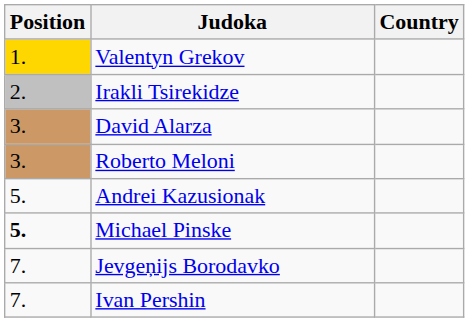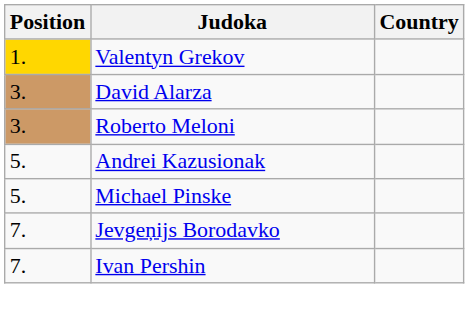 <table class=wikitable>
 <tr>
 <th width=10>Position</th>
 <th width=200>Judoka</th>
 <th width=10>Country</th>
 </tr>
 <tr>
 <td bgcolor=gold>1.</td>
 <td><a href='#'>Valentyn Grekov</a></td>
-<td></td>
-</tr>
-<tr>
-<td bgcolor="silver">2.</td>
-<td><a href='#'>Irakli Tsirekidze</a></td>
 <td></td>
 </tr>
 <tr>
 <td bgcolor="CC9966">3.</td>
 <td><a href='#'>David Alarza</a></td>
 <td></td>
 </tr>
 <tr>
 <td bgcolor="CC9966">3.</td>
 <td><a href='#'>Roberto Meloni</a></td>
 <td></td>
 </tr>
 <tr>
 <td>5.</td>
 <td><a href='#'>Andrei Kazusionak</a></td>
 <td></td>
 </tr>
 <tr>
-<td><strong>5.</strong></td>
+<td>5.</td>
 <td><a href='#'>Michael Pinske</a></td>
 <td></td>
 </tr>
 <tr>
 <td>7.</td>
 <td><a href='#'>Jevgeņijs Borodavko</a></td>
 <td></td>
 </tr>
 <tr>
 <td>7.</td>
 <td><a href='#'>Ivan Pershin</a></td>
 <td></td>
 </tr>
 </table>
